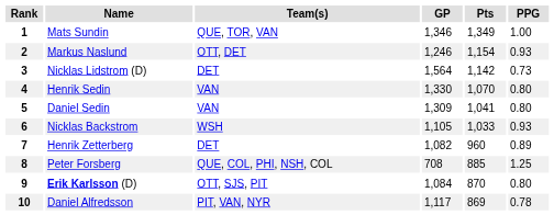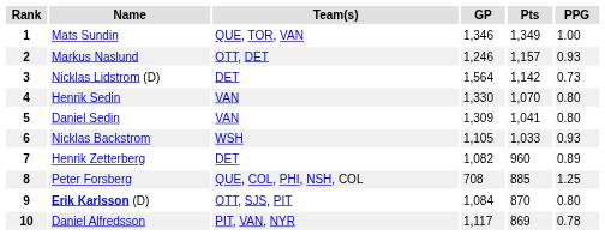 <table id="Table3" cellspacing="3" cellpadding="3" style="font-size:95%;">
 <tr style="text-align:center; background:#e0e0e0">
 <th style="width:3em;">Rank</th>
 <th style="width:13em;">Name</th>
 <th style="width:20em;">Team(s)</th>
 <th style="width:3.3em;">GP</th>
 <th style="width:3.3em;">Pts</th>
 <th style="width:3.3em;">PPG</th>
 </tr>
 <tr>
 <th>1</th>
 <td><a href='#'>Mats Sundin</a></td>
 <td><a href='#'>QUE</a>, <a href='#'>TOR</a>, <a href='#'>VAN</a></td>
 <td>1,346</td>
 <td>1,349</td>
 <td>1.00</td>
 </tr>
 <tr style="background:#f0f0f0;">
 <th>2</th>
 <td><a href='#'>Markus Naslund</a></td>
 <td><a href='#'>OTT</a>, <a href='#'>DET</a></td>
 <td>1,246</td>
-<td>1,154</td>
+<td>1,157</td>
 <td>0.93</td>
 </tr>
 <tr>
 <th>3</th>
 <td><a href='#'>Nicklas Lidstrom</a> (D)</td>
 <td><a href='#'>DET</a></td>
 <td>1,564</td>
 <td>1,142</td>
 <td>0.73</td>
 </tr>
 <tr style="background:#f0f0f0;">
 <th>4</th>
 <td><a href='#'>Henrik Sedin</a></td>
 <td><a href='#'>VAN</a></td>
 <td>1,330</td>
 <td>1,070</td>
 <td>0.80</td>
 </tr>
 <tr>
 <th>5</th>
 <td><a href='#'>Daniel Sedin</a></td>
 <td><a href='#'>VAN</a></td>
 <td>1,309</td>
 <td>1,041</td>
 <td>0.80</td>
 </tr>
 <tr style="background:#f0f0f0;">
 <th>6</th>
 <td><a href='#'>Nicklas Backstrom</a></td>
 <td><a href='#'>WSH</a></td>
 <td>1,105</td>
 <td>1,033</td>
 <td>0.93</td>
 </tr>
 <tr>
 <th>7</th>
 <td><a href='#'>Henrik Zetterberg</a></td>
 <td><a href='#'>DET</a></td>
 <td>1,082</td>
 <td>960</td>
 <td>0.89</td>
 </tr>
 <tr style="background:#f0f0f0;">
 <th>8</th>
 <td><a href='#'>Peter Forsberg</a></td>
 <td><a href='#'>QUE</a>, <a href='#'>COL</a>, <a href='#'>PHI</a>, <a href='#'>NSH</a>, COL</td>
 <td>708</td>
 <td>885</td>
 <td>1.25</td>
 </tr>
 <tr>
 <th>9</th>
 <td><strong><a href='#'>Erik Karlsson</a></strong> (D)</td>
 <td><a href='#'>OTT</a>, <a href='#'>SJS</a>, <a href='#'>PIT</a></td>
 <td>1,084</td>
 <td>870</td>
 <td>0.80</td>
 </tr>
 <tr style="background:#f0f0f0;">
 <th>10</th>
 <td><a href='#'>Daniel Alfredsson</a></td>
 <td><a href='#'>PIT</a>, <a href='#'>VAN</a>, <a href='#'>NYR</a></td>
 <td>1,117</td>
 <td>869</td>
 <td>0.78</td>
 </tr>
 </table>
